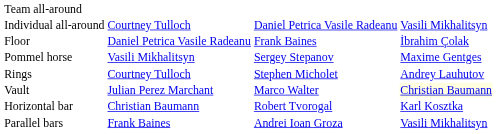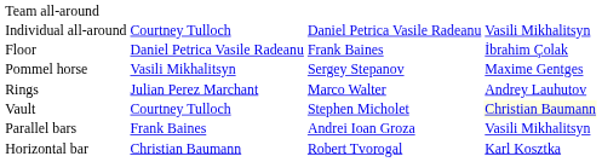 <table>
 <tr>
 <td>Team all-around</td>
 <td></td>
 <td></td>
 <td></td>
 </tr>
 <tr>
 <td>Individual all-around</td>
 <td><a href='#'>Courtney Tulloch</a> <br> </td>
 <td><a href='#'>Daniel Petrica Vasile Radeanu</a> <br> </td>
 <td><a href='#'>Vasili Mikhalitsyn</a> <br> </td>
 </tr>
 <tr>
 <td>Floor</td>
 <td><a href='#'>Daniel Petrica Vasile Radeanu</a> <br> </td>
 <td><a href='#'>Frank Baines</a> <br> </td>
 <td><a href='#'>İbrahim Çolak</a> <br> </td>
 </tr>
 <tr>
 <td>Pommel horse</td>
 <td><a href='#'>Vasili Mikhalitsyn</a> <br> </td>
 <td><a href='#'>Sergey Stepanov</a> <br> </td>
 <td><a href='#'>Maxime Gentges</a> <br> </td>
 </tr>
 <tr>
 <td>Rings</td>
-<td><a href='#'>Courtney Tulloch</a> <br> </td>
-<td><a href='#'>Stephen Micholet</a> <br> </td>
+<td><a href='#'>Julian Perez Marchant</a> <br> </td>
+<td><a href='#'>Marco Walter</a> <br> </td>
 <td><a href='#'>Andrey Lauhutov</a> <br> </td>
 </tr>
 <tr>
 <td>Vault</td>
-<td><a href='#'>Julian Perez Marchant</a> <br> </td>
-<td><a href='#'>Marco Walter</a> <br> </td>
+<td><a href='#'>Courtney Tulloch</a> <br> </td>
+<td><a href='#'>Stephen Micholet</a> <br> </td>
 <td style="background: lightyellow;"><a href='#'>Christian Baumann</a> <br> </td>
+</tr>
+<tr>
+<td>Parallel bars</td>
+<td><a href='#'>Frank Baines</a> <br> </td>
+<td><a href='#'>Andrei Ioan Groza</a> <br> </td>
+<td><a href='#'>Vasili Mikhalitsyn</a> <br> </td>
 </tr>
 <tr>
 <td>Horizontal bar</td>
 <td><a href='#'>Christian Baumann</a> <br> </td>
 <td><a href='#'>Robert Tvorogal</a> <br> </td>
 <td><a href='#'>Karl Kosztka</a> <br> </td>
 </tr>
-<tr>
-<td>Parallel bars</td>
-<td><a href='#'>Frank Baines</a> <br> </td>
-<td><a href='#'>Andrei Ioan Groza</a> <br> </td>
-<td><a href='#'>Vasili Mikhalitsyn</a> <br> </td>
-</tr>
 </table>
